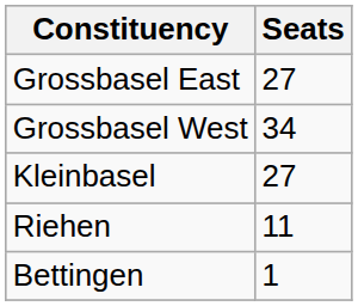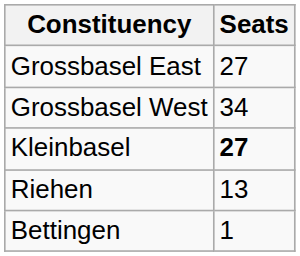 <table class="wikitable">
 <tr>
 <th>Constituency</th>
 <th>Seats</th>
 </tr>
 <tr>
 <td>Grossbasel East</td>
 <td>27</td>
 </tr>
 <tr>
 <td>Grossbasel West</td>
 <td>34</td>
 </tr>
 <tr>
 <td>Kleinbasel</td>
-<td>27</td>
+<td><strong>27</strong></td>
 </tr>
 <tr>
 <td>Riehen</td>
-<td>11</td>
+<td>13</td>
 </tr>
 <tr>
 <td>Bettingen</td>
 <td>1</td>
 </tr>
 </table>
